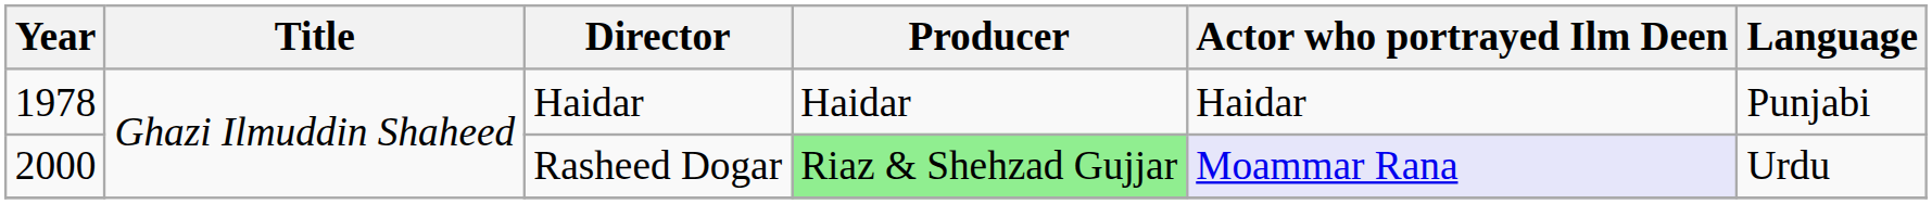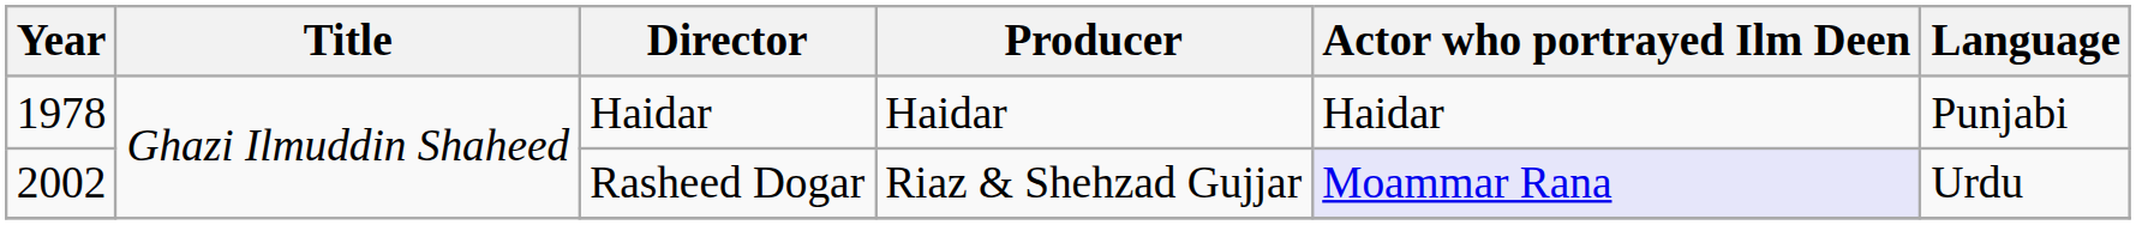 <table class="wikitable">
 <tr>
 <th>Year</th>
 <th>Title</th>
 <th>Director</th>
 <th>Producer</th>
 <th>Actor who portrayed Ilm Deen</th>
 <th>Language</th>
 </tr>
 <tr>
 <td>1978</td>
 <td rowspan="3"><em>Ghazi Ilmuddin Shaheed</em></td>
 <td>Haidar</td>
 <td>Haidar</td>
 <td>Haidar</td>
 <td>Punjabi</td>
 </tr>
 <tr>
-<td>2000</td>
+<td>2002</td>
 <td>Rasheed Dogar</td>
-<td style="background: lightgreen;">Riaz & Shehzad Gujjar</td>
+<td>Riaz & Shehzad Gujjar</td>
 <td style="background: lavender;"><a href='#'>Moammar Rana</a></td>
 <td>Urdu</td>
 </tr>
 <tr>
 </tr>
 </table>
